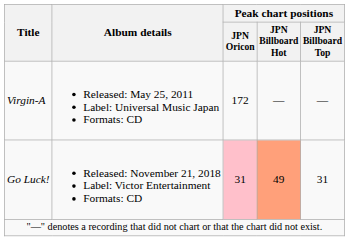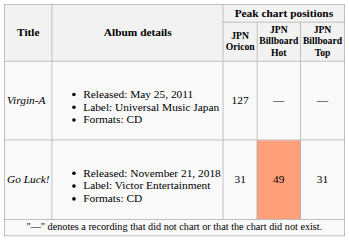 <table class="wikitable">
 <tr>
 <th rowspan="2">Title</th>
 <th rowspan="2">Album details</th>
 <th colspan="3">Peak chart positions</th>
 </tr>
 <tr>
 <th style="width:3em;font-size:85%;">JPN<wbr>Oricon<wbr></th>
 <th style="width:3em;font-size:85%;">JPN<wbr>Billboard<wbr>Hot<wbr></th>
 <th style="width:3em;font-size:85%;">JPN<wbr>Billboard<wbr>Top<wbr></th>
 </tr>
 <tr>
 <td><em>Virgin-A</em></td>
 <td><br><ul><li>Released: May 25, 2011</li><li>Label: Universal Music Japan</li><li>Formats: CD</li></ul></td>
-<td align="center">172</td>
+<td align="center">127</td>
 <td align="center">—</td>
 <td align="center">—</td>
 </tr>
 <tr>
 <td><em>Go Luck!</em></td>
 <td><br><ul><li>Released: November 21, 2018</li><li>Label: Victor Entertainment</li><li>Formats: CD</li></ul></td>
-<td align="center" style="background: pink;">31</td>
+<td align="center">31</td>
 <td align="center" style="background: lightsalmon;">49</td>
 <td align="center">31</td>
 </tr>
 <tr>
 <td align="center" colspan="5" style="font-size:90%">"—" denotes a recording that did not chart or that the chart did not exist.</td>
 </tr>
 </table>
